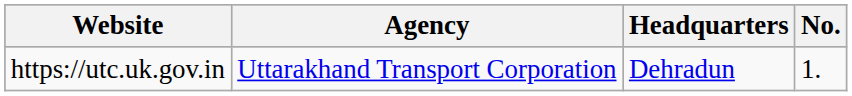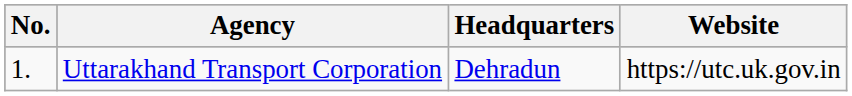 <table class="sortable wikitable" style="margin: 1em auto 1em auto;">
 <tr>
-<th>Website</th>
+<th>No.</th>
 <th>Agency</th>
 <th>Headquarters</th>
-<th>No.</th>
+<th>Website</th>
 </tr>
 <tr>
-<td>https://utc.uk.gov.in</td>
+<td>1.</td>
 <td><a href='#'>Uttarakhand Transport Corporation</a></td>
 <td><a href='#'>Dehradun</a></td>
-<td>1.</td>
+<td>https://utc.uk.gov.in</td>
 </tr>
 </table>
